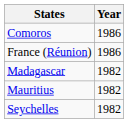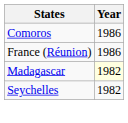 <table class="wikitable sortable">
 <tr>
 <th>States</th>
 <th>Year</th>
 </tr>
 <tr>
 <td><a href='#'>Comoros</a></td>
 <td>1986</td>
 </tr>
 <tr>
 <td>France (<a href='#'>Réunion</a>)</td>
 <td>1986</td>
 </tr>
 <tr>
 <td><a href='#'>Madagascar</a></td>
-<td>1982</td>
-</tr>
-<tr>
-<td><a href='#'>Mauritius</a></td>
-<td>1982</td>
+<td style="background: lightyellow;">1982</td>
 </tr>
 <tr>
 <td><a href='#'>Seychelles</a></td>
 <td>1982</td>
 </tr>
 </table>
